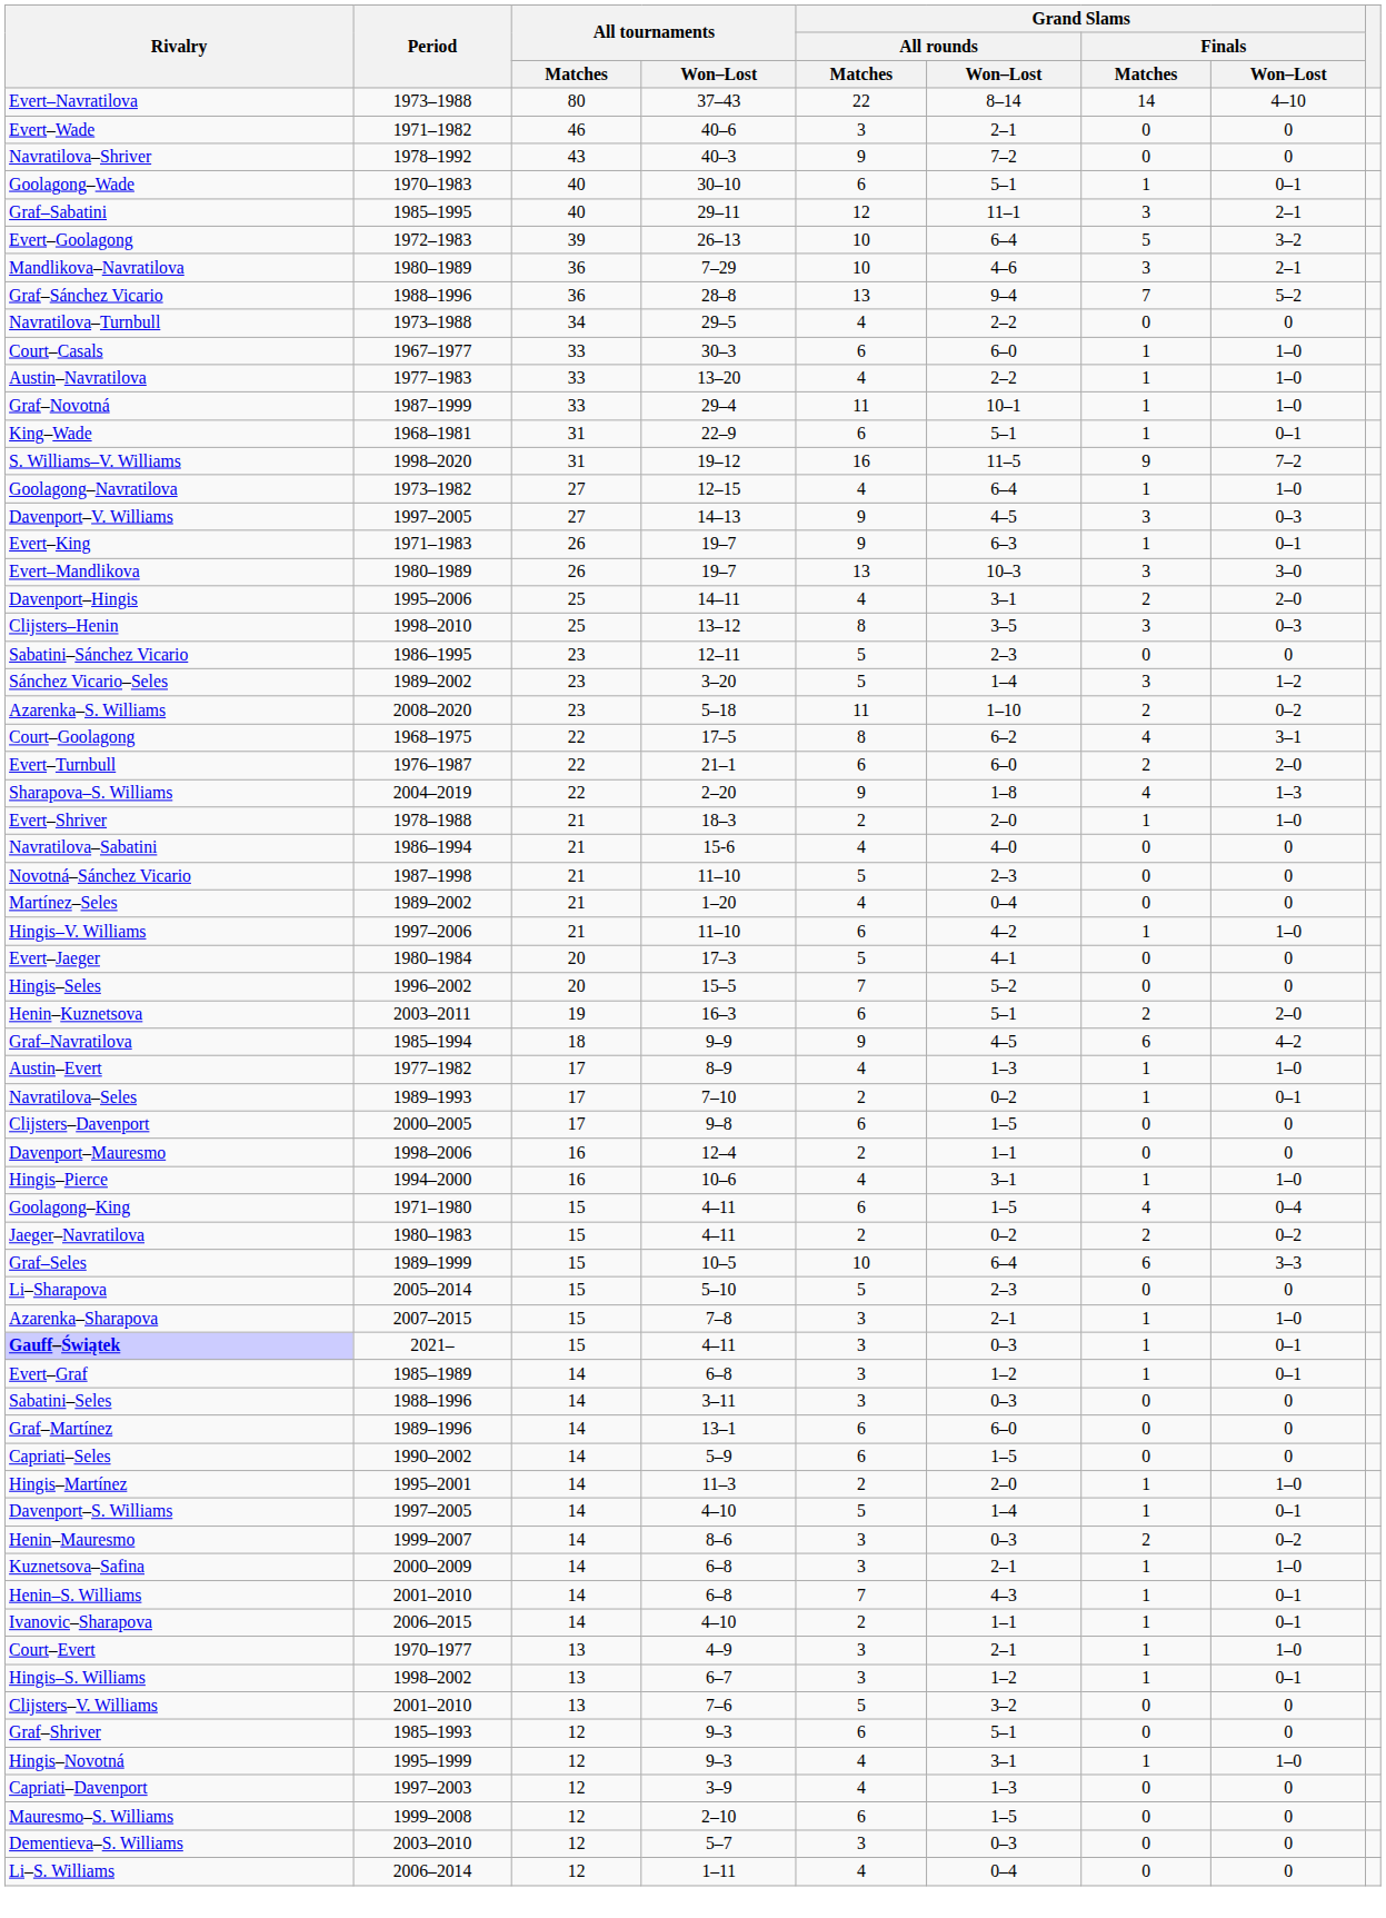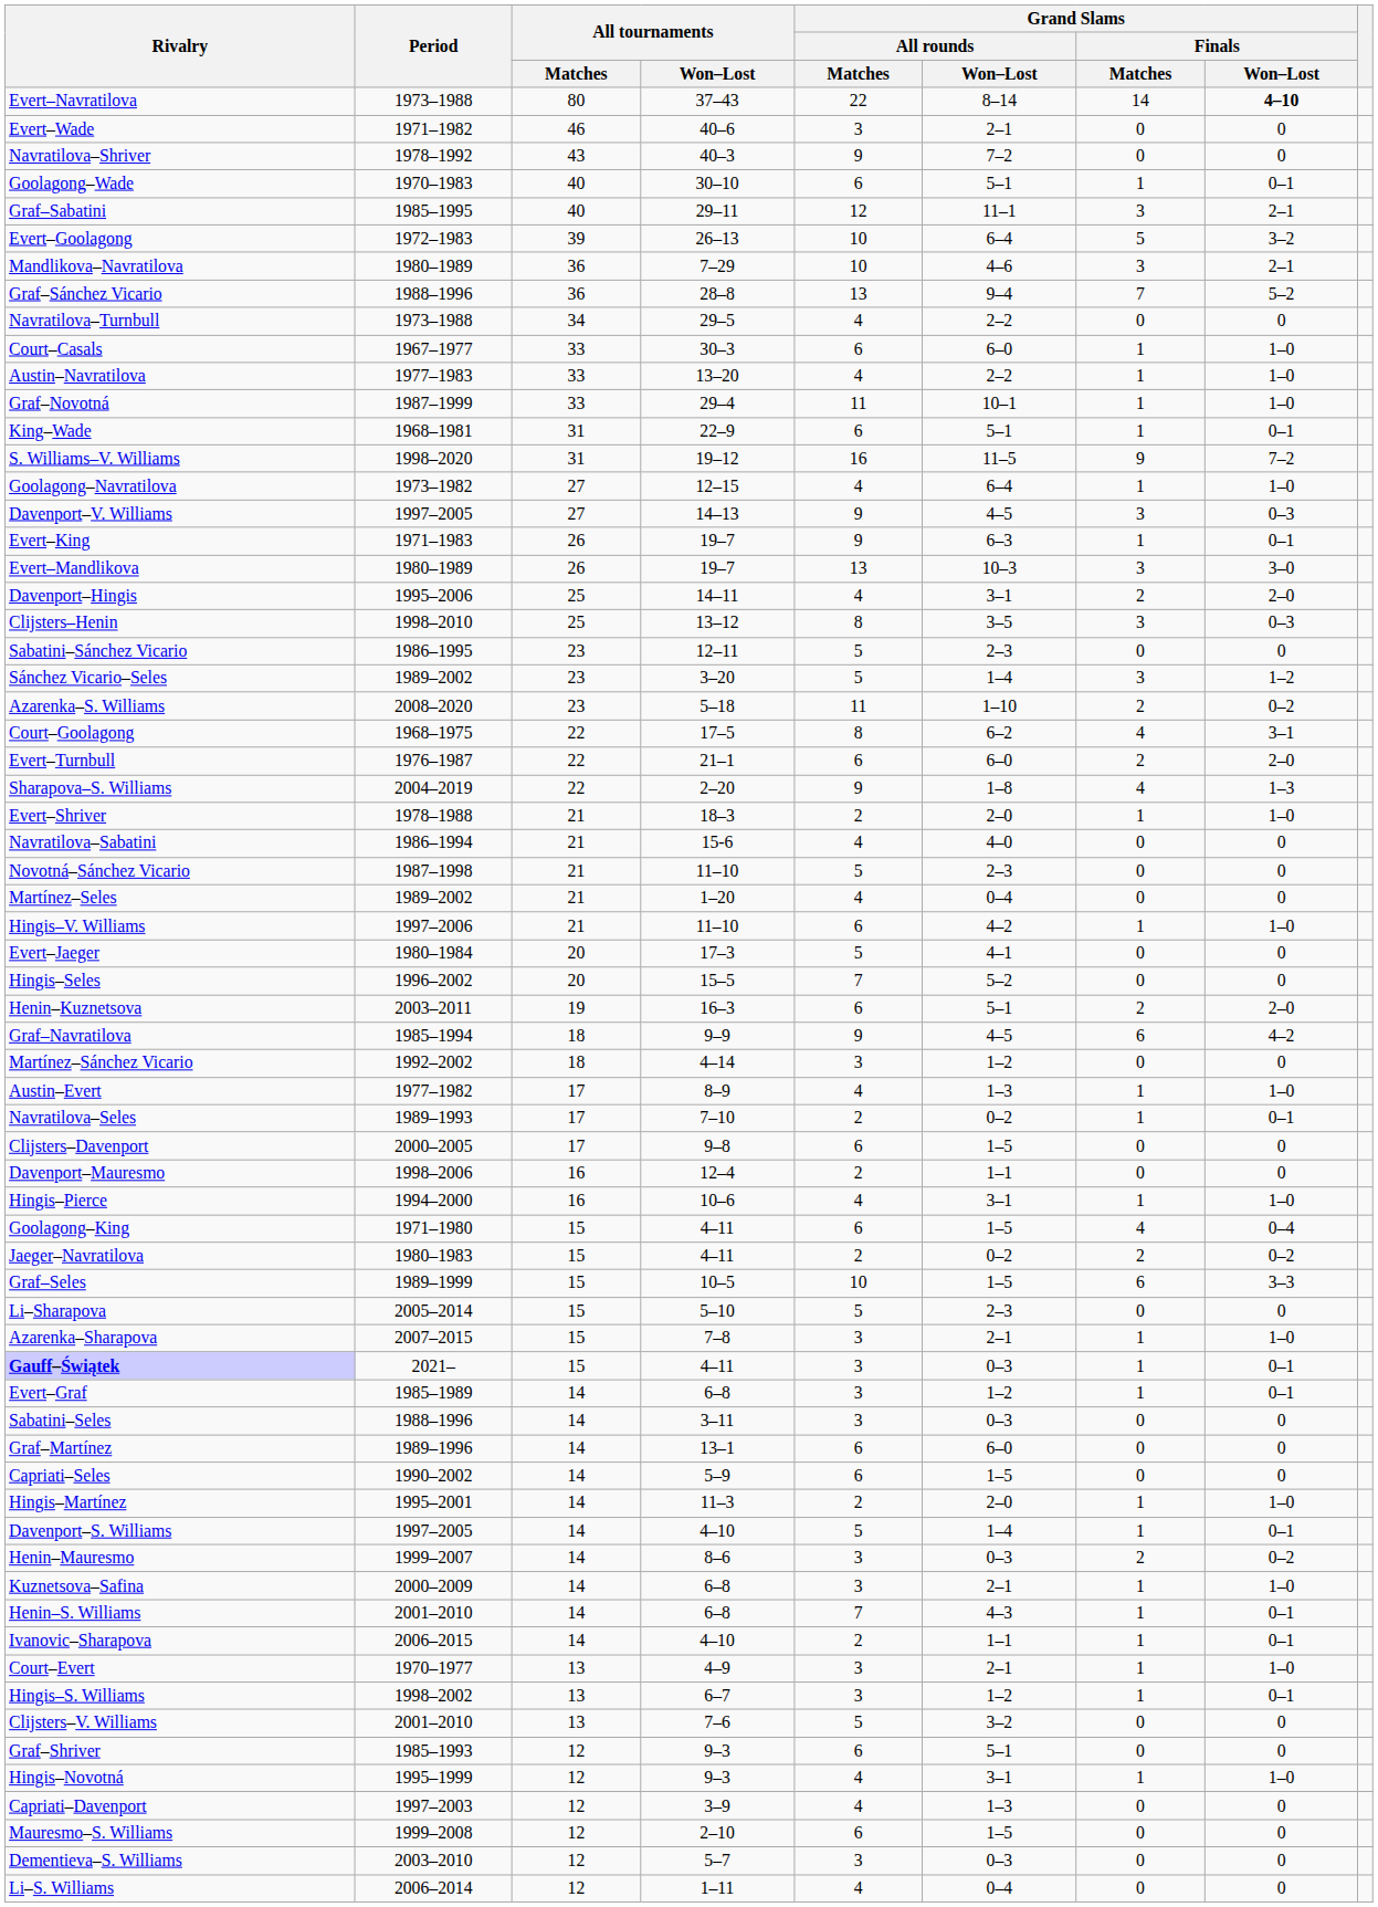 <table class="sortable mw-datatable wikitable" style="text-align:center; width: 100%">
 <tr>
 <th rowspan="3">Rivalry</th>
 <th rowspan="3">Period</th>
 <th colspan="2" rowspan="2">All tournaments</th>
 <th colspan="4">Grand Slams</th>
 <th rowspan="3" class="unsortable"></th>
 </tr>
 <tr>
 <th colspan="2">All rounds</th>
 <th colspan="2">Finals</th>
 </tr>
 <tr>
 <th>Matches</th>
 <th>Won–Lost</th>
 <th>Matches</th>
 <th>Won–Lost</th>
 <th>Matches</th>
 <th>Won–Lost</th>
 </tr>
 <tr>
 <td align=left><a href='#'>Evert–Navratilova</a></td>
 <td>1973–1988</td>
 <td>80</td>
 <td>37–43</td>
 <td>22</td>
 <td>8–14</td>
 <td>14</td>
-<td>4–10</td>
+<td><strong>4–10</strong></td>
 <td></td>
 </tr>
 <tr>
 <td align=left><a href='#'>Evert</a>–<a href='#'>Wade</a></td>
 <td>1971–1982</td>
 <td>46</td>
 <td>40–6</td>
 <td>3</td>
 <td>2–1</td>
 <td>0</td>
 <td>0</td>
 <td></td>
 </tr>
 <tr>
 <td align=left><a href='#'>Navratilova</a>–<a href='#'>Shriver</a></td>
 <td>1978–1992</td>
 <td>43</td>
 <td>40–3</td>
 <td>9</td>
 <td>7–2</td>
 <td>0</td>
 <td>0</td>
 <td></td>
 </tr>
 <tr>
 <td align=left><a href='#'>Goolagong</a>–<a href='#'>Wade</a></td>
 <td>1970–1983</td>
 <td>40</td>
 <td>30–10</td>
 <td>6</td>
 <td>5–1</td>
 <td>1</td>
 <td>0–1</td>
 <td></td>
 </tr>
 <tr>
 <td align=left><a href='#'>Graf–Sabatini</a></td>
 <td>1985–1995</td>
 <td>40</td>
 <td>29–11</td>
 <td>12</td>
 <td>11–1</td>
 <td>3</td>
 <td>2–1</td>
 <td></td>
 </tr>
 <tr>
 <td align=left><a href='#'>Evert</a>–<a href='#'>Goolagong</a></td>
 <td>1972–1983</td>
 <td>39</td>
 <td>26–13</td>
 <td>10</td>
 <td>6–4</td>
 <td>5</td>
 <td>3–2</td>
 <td></td>
 </tr>
 <tr>
 <td align=left><a href='#'>Mandlikova</a>–<a href='#'>Navratilova</a></td>
 <td>1980–1989</td>
 <td>36</td>
 <td>7–29</td>
 <td>10</td>
 <td>4–6</td>
 <td>3</td>
 <td>2–1</td>
 <td></td>
 </tr>
 <tr>
 <td align=left><a href='#'>Graf</a>–<a href='#'>Sánchez Vicario</a></td>
 <td>1988–1996</td>
 <td>36</td>
 <td>28–8</td>
 <td>13</td>
 <td>9–4</td>
 <td>7</td>
 <td>5–2</td>
 <td></td>
 </tr>
 <tr>
 <td align=left><a href='#'>Navratilova</a>–<a href='#'>Turnbull</a></td>
 <td>1973–1988</td>
 <td>34</td>
 <td>29–5</td>
 <td>4</td>
 <td>2–2</td>
 <td>0</td>
 <td>0</td>
 <td></td>
 </tr>
 <tr>
 <td align=left><a href='#'>Court</a>–<a href='#'>Casals</a></td>
 <td>1967–1977</td>
 <td>33</td>
 <td>30–3</td>
 <td>6</td>
 <td>6–0</td>
 <td>1</td>
 <td>1–0</td>
 <td></td>
 </tr>
 <tr>
 <td align=left><a href='#'>Austin</a>–<a href='#'>Navratilova</a></td>
 <td>1977–1983</td>
 <td>33</td>
 <td>13–20</td>
 <td>4</td>
 <td>2–2</td>
 <td>1</td>
 <td>1–0</td>
 <td></td>
 </tr>
 <tr>
 <td align=left><a href='#'>Graf</a>–<a href='#'>Novotná</a></td>
 <td>1987–1999</td>
 <td>33</td>
 <td>29–4</td>
 <td>11</td>
 <td>10–1</td>
 <td>1</td>
 <td>1–0</td>
 <td></td>
 </tr>
 <tr>
 <td align=left><a href='#'>King</a>–<a href='#'>Wade</a></td>
 <td>1968–1981</td>
 <td>31</td>
 <td>22–9</td>
 <td>6</td>
 <td>5–1</td>
 <td>1</td>
 <td>0–1</td>
 <td></td>
 </tr>
 <tr>
 <td align="left"><a href='#'>S. Williams–V. Williams</a></td>
 <td>1998–2020</td>
 <td>31</td>
 <td>19–12</td>
 <td>16</td>
 <td>11–5</td>
 <td>9</td>
 <td>7–2</td>
 <td></td>
 </tr>
 <tr>
 <td align=left><a href='#'>Goolagong</a>–<a href='#'>Navratilova</a></td>
 <td>1973–1982</td>
 <td>27</td>
 <td>12–15</td>
 <td>4</td>
 <td>6–4</td>
 <td>1</td>
 <td>1–0</td>
 <td></td>
 </tr>
 <tr>
 <td align=left><a href='#'>Davenport</a>–<a href='#'>V. Williams</a></td>
 <td>1997–2005</td>
 <td>27</td>
 <td>14–13</td>
 <td>9</td>
 <td>4–5</td>
 <td>3</td>
 <td>0–3</td>
 <td></td>
 </tr>
 <tr>
 <td align=left><a href='#'>Evert</a>–<a href='#'>King</a></td>
 <td>1971–1983</td>
 <td>26</td>
 <td>19–7</td>
 <td>9</td>
 <td>6–3</td>
 <td>1</td>
 <td>0–1</td>
 <td></td>
 </tr>
 <tr>
 <td align=left><a href='#'>Evert–Mandlikova</a></td>
 <td>1980–1989</td>
 <td>26</td>
 <td>19–7</td>
 <td>13</td>
 <td>10–3</td>
 <td>3</td>
 <td>3–0</td>
 <td></td>
 </tr>
 <tr>
 <td align=left><a href='#'>Davenport</a>–<a href='#'>Hingis</a></td>
 <td>1995–2006</td>
 <td>25</td>
 <td>14–11</td>
 <td>4</td>
 <td>3–1</td>
 <td>2</td>
 <td>2–0</td>
 <td></td>
 </tr>
 <tr>
 <td align=left><a href='#'>Clijsters–Henin</a></td>
 <td>1998–2010</td>
 <td>25</td>
 <td>13–12</td>
 <td>8</td>
 <td>3–5</td>
 <td>3</td>
 <td>0–3</td>
 <td></td>
 </tr>
 <tr>
 <td align=left><a href='#'>Sabatini</a>–<a href='#'>Sánchez Vicario</a></td>
 <td>1986–1995</td>
 <td>23</td>
 <td>12–11</td>
 <td>5</td>
 <td>2–3</td>
 <td>0</td>
 <td>0</td>
 <td></td>
 </tr>
 <tr>
 <td align=left><a href='#'>Sánchez Vicario</a>–<a href='#'>Seles</a></td>
 <td>1989–2002</td>
 <td>23</td>
 <td>3–20</td>
 <td>5</td>
 <td>1–4</td>
 <td>3</td>
 <td>1–2</td>
 <td></td>
 </tr>
 <tr>
 <td align=left><a href='#'>Azarenka</a>–<a href='#'>S. Williams</a></td>
 <td>2008–2020</td>
 <td>23</td>
 <td>5–18</td>
 <td>11</td>
 <td>1–10</td>
 <td>2</td>
 <td>0–2</td>
 <td></td>
 </tr>
 <tr>
 <td align=left><a href='#'>Court</a>–<a href='#'>Goolagong</a></td>
 <td>1968–1975</td>
 <td>22</td>
 <td>17–5</td>
 <td>8</td>
 <td>6–2</td>
 <td>4</td>
 <td>3–1</td>
 <td></td>
 </tr>
 <tr>
 <td align=left><a href='#'>Evert</a>–<a href='#'>Turnbull</a></td>
 <td>1976–1987</td>
 <td>22</td>
 <td>21–1</td>
 <td>6</td>
 <td>6–0</td>
 <td>2</td>
 <td>2–0</td>
 <td></td>
 </tr>
 <tr>
 <td align=left><a href='#'>Sharapova–S. Williams</a></td>
 <td>2004–2019</td>
 <td>22</td>
 <td>2–20</td>
 <td>9</td>
 <td>1–8</td>
 <td>4</td>
 <td>1–3</td>
 <td></td>
 </tr>
 <tr>
 <td align=left><a href='#'>Evert</a>–<a href='#'>Shriver</a></td>
 <td>1978–1988</td>
 <td>21</td>
 <td>18–3</td>
 <td>2</td>
 <td>2–0</td>
 <td>1</td>
 <td>1–0</td>
 <td></td>
 </tr>
 <tr>
 <td align=left><a href='#'>Navratilova</a>–<a href='#'>Sabatini</a></td>
 <td>1986–1994</td>
 <td>21</td>
 <td>15-6</td>
 <td>4</td>
 <td>4–0</td>
 <td>0</td>
 <td>0</td>
 <td></td>
 </tr>
 <tr>
 <td align=left><a href='#'>Novotná</a>–<a href='#'>Sánchez Vicario</a></td>
 <td>1987–1998</td>
 <td>21</td>
 <td>11–10</td>
 <td>5</td>
 <td>2–3</td>
 <td>0</td>
 <td>0</td>
 <td></td>
 </tr>
 <tr>
 <td align=left><a href='#'>Martínez</a>–<a href='#'>Seles</a></td>
 <td>1989–2002</td>
 <td>21</td>
 <td>1–20</td>
 <td>4</td>
 <td>0–4</td>
 <td>0</td>
 <td>0</td>
 <td></td>
 </tr>
 <tr>
 <td align=left><a href='#'>Hingis–V. Williams</a></td>
 <td>1997–2006</td>
 <td>21</td>
 <td>11–10</td>
 <td>6</td>
 <td>4–2</td>
 <td>1</td>
 <td>1–0</td>
 <td></td>
 </tr>
 <tr>
 <td align=left><a href='#'>Evert</a>–<a href='#'>Jaeger</a></td>
 <td>1980–1984</td>
 <td>20</td>
 <td>17–3</td>
 <td>5</td>
 <td>4–1</td>
 <td>0</td>
 <td>0</td>
 <td></td>
 </tr>
 <tr>
 <td align=left><a href='#'>Hingis</a>–<a href='#'>Seles</a></td>
 <td>1996–2002</td>
 <td>20</td>
 <td>15–5</td>
 <td>7</td>
 <td>5–2</td>
 <td>0</td>
 <td>0</td>
 <td></td>
 </tr>
 <tr>
 <td align=left><a href='#'>Henin</a>–<a href='#'>Kuznetsova</a></td>
 <td>2003–2011</td>
 <td>19</td>
 <td>16–3</td>
 <td>6</td>
 <td>5–1</td>
 <td>2</td>
 <td>2–0</td>
 <td></td>
 </tr>
 <tr>
 <td align=left><a href='#'>Graf–Navratilova</a></td>
 <td>1985–1994</td>
 <td>18</td>
 <td>9–9</td>
 <td>9</td>
 <td>4–5</td>
 <td>6</td>
 <td>4–2</td>
 <td></td>
 </tr>
 <tr>
+<td align=left><a href='#'>Martínez</a>–<a href='#'>Sánchez Vicario</a></td>
+<td>1992–2002</td>
+<td>18</td>
+<td>4–14</td>
+<td>3</td>
+<td>1–2</td>
+<td>0</td>
+<td>0</td>
+<td></td>
+</tr>
+<tr>
 <td align=left><a href='#'>Austin</a>–<a href='#'>Evert</a></td>
 <td>1977–1982</td>
 <td>17</td>
 <td>8–9</td>
 <td>4</td>
 <td>1–3</td>
 <td>1</td>
 <td>1–0</td>
 <td></td>
 </tr>
 <tr>
 <td align=left><a href='#'>Navratilova</a>–<a href='#'>Seles</a></td>
 <td>1989–1993</td>
 <td>17</td>
 <td>7–10</td>
 <td>2</td>
 <td>0–2</td>
 <td>1</td>
 <td>0–1</td>
 <td></td>
 </tr>
 <tr>
 <td align=left><a href='#'>Clijsters</a>–<a href='#'>Davenport</a></td>
 <td>2000–2005</td>
 <td>17</td>
 <td>9–8</td>
 <td>6</td>
 <td>1–5</td>
 <td>0</td>
 <td>0</td>
 <td></td>
 </tr>
 <tr>
 <td align=left><a href='#'>Davenport</a>–<a href='#'>Mauresmo</a></td>
 <td>1998–2006</td>
 <td>16</td>
 <td>12–4</td>
 <td>2</td>
 <td>1–1</td>
 <td>0</td>
 <td>0</td>
 <td></td>
 </tr>
 <tr>
 <td align=left><a href='#'>Hingis</a>–<a href='#'>Pierce</a></td>
 <td>1994–2000</td>
 <td>16</td>
 <td>10–6</td>
 <td>4</td>
 <td>3–1</td>
 <td>1</td>
 <td>1–0</td>
 <td></td>
 </tr>
 <tr>
 <td align=left><a href='#'>Goolagong</a>–<a href='#'>King</a></td>
 <td>1971–1980</td>
 <td>15</td>
 <td>4–11</td>
 <td>6</td>
 <td>1–5</td>
 <td>4</td>
 <td>0–4</td>
 <td></td>
 </tr>
 <tr>
 <td align=left><a href='#'>Jaeger</a>–<a href='#'>Navratilova</a></td>
 <td>1980–1983</td>
 <td>15</td>
 <td>4–11</td>
 <td>2</td>
 <td>0–2</td>
 <td>2</td>
 <td>0–2</td>
 <td></td>
 </tr>
 <tr>
 <td align=left><a href='#'>Graf–Seles</a></td>
 <td>1989–1999</td>
 <td>15</td>
 <td>10–5</td>
 <td>10</td>
-<td>6–4</td>
+<td>1–5</td>
 <td>6</td>
 <td>3–3</td>
 <td></td>
 </tr>
 <tr>
 <td align=left><a href='#'>Li</a>–<a href='#'>Sharapova</a></td>
 <td>2005–2014</td>
 <td>15</td>
 <td>5–10</td>
 <td>5</td>
 <td>2–3</td>
 <td>0</td>
 <td>0</td>
 <td></td>
 </tr>
 <tr>
 <td align=left><a href='#'>Azarenka</a>–<a href='#'>Sharapova</a></td>
 <td>2007–2015</td>
 <td>15</td>
 <td>7–8</td>
 <td>3</td>
 <td>2–1</td>
 <td>1</td>
 <td>1–0</td>
 <td></td>
 </tr>
 <tr>
 <td bgcolor=#ccf align="left"><strong><a href='#'>Gauff</a>–<a href='#'>Świątek</a></strong></td>
 <td>2021–</td>
 <td>15</td>
 <td>4–11</td>
 <td>3</td>
 <td>0–3</td>
 <td>1</td>
 <td>0–1</td>
 <td></td>
 </tr>
 <tr>
 <td align=left><a href='#'>Evert</a>–<a href='#'>Graf</a></td>
 <td>1985–1989</td>
 <td>14</td>
 <td>6–8</td>
 <td>3</td>
 <td>1–2</td>
 <td>1</td>
 <td>0–1</td>
 <td></td>
 </tr>
 <tr>
 <td align=left><a href='#'>Sabatini</a>–<a href='#'>Seles</a></td>
 <td>1988–1996</td>
 <td>14</td>
 <td>3–11</td>
 <td>3</td>
 <td>0–3</td>
 <td>0</td>
 <td>0</td>
 <td></td>
 </tr>
 <tr>
 <td align=left><a href='#'>Graf</a>–<a href='#'>Martínez</a></td>
 <td>1989–1996</td>
 <td>14</td>
 <td>13–1</td>
 <td>6</td>
 <td>6–0</td>
 <td>0</td>
 <td>0</td>
 <td></td>
 </tr>
 <tr>
 <td align=left><a href='#'>Capriati</a>–<a href='#'>Seles</a></td>
 <td>1990–2002</td>
 <td>14</td>
 <td>5–9</td>
 <td>6</td>
 <td>1–5</td>
 <td>0</td>
 <td>0</td>
 <td></td>
 </tr>
 <tr>
 <td align=left><a href='#'>Hingis</a>–<a href='#'>Martínez</a></td>
 <td>1995–2001</td>
 <td>14</td>
 <td>11–3</td>
 <td>2</td>
 <td>2–0</td>
 <td>1</td>
 <td>1–0</td>
 <td></td>
 </tr>
 <tr>
 <td align=left><a href='#'>Davenport</a>–<a href='#'>S. Williams</a></td>
 <td>1997–2005</td>
 <td>14</td>
 <td>4–10</td>
 <td>5</td>
 <td>1–4</td>
 <td>1</td>
 <td>0–1</td>
 <td></td>
 </tr>
 <tr>
 <td align=left><a href='#'>Henin</a>–<a href='#'>Mauresmo</a></td>
 <td>1999–2007</td>
 <td>14</td>
 <td>8–6</td>
 <td>3</td>
 <td>0–3</td>
 <td>2</td>
 <td>0–2</td>
 <td></td>
 </tr>
 <tr>
 <td align=left><a href='#'>Kuznetsova</a>–<a href='#'>Safina</a></td>
 <td>2000–2009</td>
 <td>14</td>
 <td>6–8</td>
 <td>3</td>
 <td>2–1</td>
 <td>1</td>
 <td>1–0</td>
 <td></td>
 </tr>
 <tr>
 <td align=left><a href='#'>Henin–S. Williams</a></td>
 <td>2001–2010</td>
 <td>14</td>
 <td>6–8</td>
 <td>7</td>
 <td>4–3</td>
 <td>1</td>
 <td>0–1</td>
 <td></td>
 </tr>
 <tr>
 <td align=left><a href='#'>Ivanovic</a>–<a href='#'>Sharapova</a></td>
 <td>2006–2015</td>
 <td>14</td>
 <td>4–10</td>
 <td>2</td>
 <td>1–1</td>
 <td>1</td>
 <td>0–1</td>
 <td></td>
 </tr>
 <tr>
 <td align=left><a href='#'>Court</a>–<a href='#'>Evert</a></td>
 <td>1970–1977</td>
 <td>13</td>
 <td>4–9</td>
 <td>3</td>
 <td>2–1</td>
 <td>1</td>
 <td>1–0</td>
 <td></td>
 </tr>
 <tr>
 <td align=left><a href='#'>Hingis–S. Williams</a></td>
 <td>1998–2002</td>
 <td>13</td>
 <td>6–7</td>
 <td>3</td>
 <td>1–2</td>
 <td>1</td>
 <td>0–1</td>
 <td></td>
 </tr>
 <tr>
 <td align=left><a href='#'>Clijsters</a>–<a href='#'>V. Williams</a></td>
 <td>2001–2010</td>
 <td>13</td>
 <td>7–6</td>
 <td>5</td>
 <td>3–2</td>
 <td>0</td>
 <td>0</td>
 <td></td>
 </tr>
 <tr>
 <td align=left><a href='#'>Graf</a>–<a href='#'>Shriver</a></td>
 <td>1985–1993</td>
 <td>12</td>
 <td>9–3</td>
 <td>6</td>
 <td>5–1</td>
 <td>0</td>
 <td>0</td>
 <td></td>
 </tr>
 <tr>
 <td align=left><a href='#'>Hingis</a>–<a href='#'>Novotná</a></td>
 <td>1995–1999</td>
 <td>12</td>
 <td>9–3</td>
 <td>4</td>
 <td>3–1</td>
 <td>1</td>
 <td>1–0</td>
 <td></td>
 </tr>
 <tr>
 <td align=left><a href='#'>Capriati</a>–<a href='#'>Davenport</a></td>
 <td>1997–2003</td>
 <td>12</td>
 <td>3–9</td>
 <td>4</td>
 <td>1–3</td>
 <td>0</td>
 <td>0</td>
 <td></td>
 </tr>
 <tr>
 <td align=left><a href='#'>Mauresmo</a>–<a href='#'>S. Williams</a></td>
 <td>1999–2008</td>
 <td>12</td>
 <td>2–10</td>
 <td>6</td>
 <td>1–5</td>
 <td>0</td>
 <td>0</td>
 <td></td>
 </tr>
 <tr>
 <td align=left><a href='#'>Dementieva</a>–<a href='#'>S. Williams</a></td>
 <td>2003–2010</td>
 <td>12</td>
 <td>5–7</td>
 <td>3</td>
 <td>0–3</td>
 <td>0</td>
 <td>0</td>
 <td></td>
 </tr>
 <tr>
 <td align=left><a href='#'>Li</a>–<a href='#'>S. Williams</a></td>
 <td>2006–2014</td>
 <td>12</td>
 <td>1–11</td>
 <td>4</td>
 <td>0–4</td>
 <td>0</td>
 <td>0</td>
 <td></td>
 </tr>
 </table>
